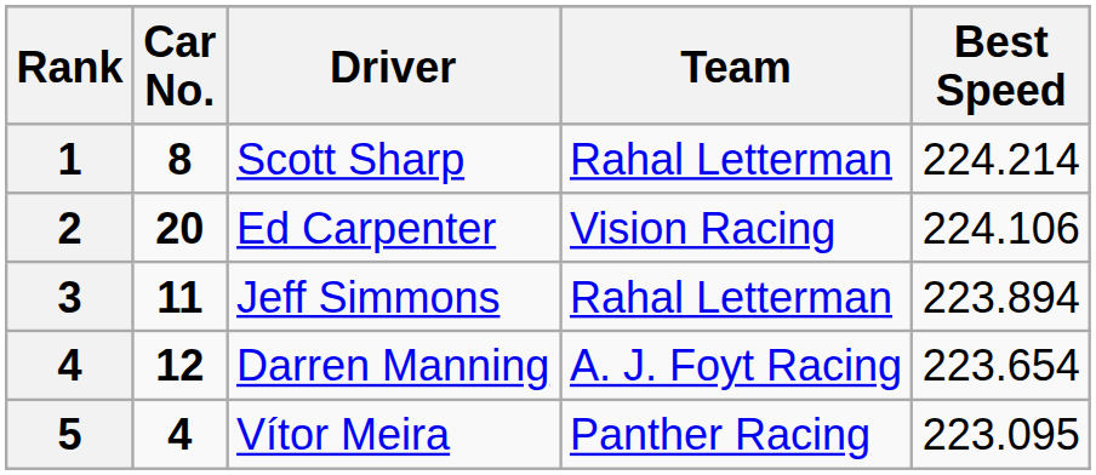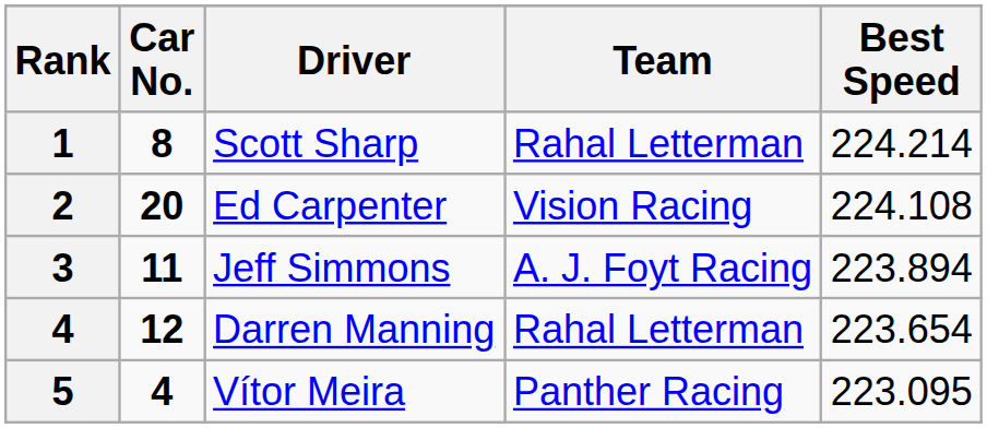 <table class="wikitable" style="font-size:95%;">
 <tr>
 </tr>
 <tr>
 <th>Rank</th>
 <th>Car<br>No.</th>
 <th>Driver</th>
 <th>Team</th>
 <th>Best<br>Speed</th>
 </tr>
 <tr>
 <th>1</th>
 <td style="text-align:center"><strong>8</strong></td>
 <td> <a href='#'>Scott Sharp</a></td>
 <td><a href='#'>Rahal Letterman</a></td>
 <td align=center>224.214</td>
 </tr>
 <tr>
 <th>2</th>
 <td style="text-align:center"><strong>20</strong></td>
 <td> <a href='#'>Ed Carpenter</a></td>
 <td><a href='#'>Vision Racing</a></td>
-<td align=center>224.106</td>
+<td align=center>224.108</td>
 </tr>
 <tr>
 <th>3</th>
 <td style="text-align:center"><strong>11</strong></td>
 <td> <a href='#'>Jeff Simmons</a></td>
-<td><a href='#'>Rahal Letterman</a></td>
+<td><a href='#'>A. J. Foyt Racing</a></td>
 <td align=center>223.894</td>
 </tr>
 <tr>
 <th>4</th>
 <td style="text-align:center"><strong>12</strong></td>
 <td> <a href='#'>Darren Manning</a></td>
-<td><a href='#'>A. J. Foyt Racing</a></td>
+<td><a href='#'>Rahal Letterman</a></td>
 <td align=center>223.654</td>
 </tr>
 <tr>
 <th>5</th>
 <td style="text-align:center"><strong>4</strong></td>
 <td> <a href='#'>Vítor Meira</a></td>
 <td><a href='#'>Panther Racing</a></td>
 <td align=center>223.095</td>
 </tr>
 </table>
